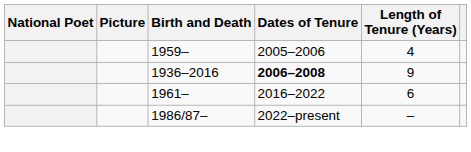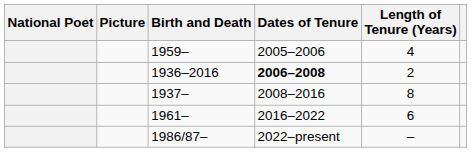 <table class="wikitable plainrowheaders sortable" style="margin-right: 0;">
 <tr>
 <th scope="col">National Poet</th>
 <th scope="col" class="unsortable">Picture</th>
 <th scope="col">Birth and Death</th>
 <th scope="col">Dates of Tenure</th>
 <th scope="col">Length of<br>Tenure (Years)</th>
 <th scope="col" class="unsortable"></th>
 </tr>
 <tr>
 <th scope="row"></th>
 <td></td>
 <td>1959–</td>
 <td>2005–2006</td>
 <td style="text-align: center;">4</td>
 <td style="text-align: center;"></td>
 </tr>
 <tr>
 <th scope="row"></th>
 <td></td>
 <td>1936–2016</td>
 <td><strong>2006–2008</strong></td>
-<td style="text-align: center;">9</td>
+<td style="text-align: center;">2</td>
+<td style="text-align: center;"></td>
+</tr>
+<tr>
+<th scope="row"></th>
+<td></td>
+<td>1937–</td>
+<td>2008–2016</td>
+<td style="text-align: center;">8</td>
 <td style="text-align: center;"></td>
 </tr>
 <tr>
 <th scope="row"></th>
 <td></td>
 <td>1961–</td>
 <td>2016–2022</td>
 <td style="text-align: center;">6</td>
 <td style="text-align: center;"></td>
 </tr>
 <tr>
 <th scope="row"></th>
 <td></td>
 <td>1986/87–</td>
 <td>2022–present</td>
 <td style="text-align: center;">–</td>
 <td style="text-align: center;"></td>
 </tr>
 </table>
